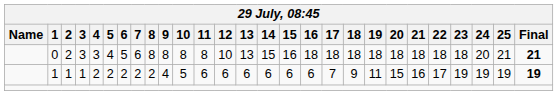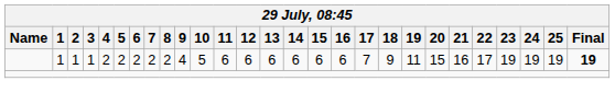 <table class=wikitable style="text-align:center; width: 55%">
 <tr>
 <th colspan=27><em>29 July, 08:45</em></th>
 </tr>
 <tr>
 <th>Name</th>
 <th>1</th>
 <th>2</th>
 <th>3</th>
 <th>4</th>
 <th>5</th>
 <th>6</th>
 <th>7</th>
 <th>8</th>
 <th>9</th>
 <th>10</th>
 <th>11</th>
 <th>12</th>
 <th>13</th>
 <th>14</th>
 <th>15</th>
 <th>16</th>
 <th>17</th>
 <th>18</th>
 <th>19</th>
 <th>20</th>
 <th>21</th>
 <th>22</th>
 <th>23</th>
 <th>24</th>
 <th>25</th>
 <th>Final</th>
 </tr>
 <tr>
-<td align=left><strong></strong></td>
-<td>0</td>
-<td>2</td>
-<td>3</td>
-<td>3</td>
-<td>4</td>
-<td>5</td>
-<td>6</td>
-<td>8</td>
-<td>8</td>
-<td>8</td>
-<td>8</td>
-<td>10</td>
-<td>13</td>
-<td>15</td>
-<td>16</td>
-<td>18</td>
-<td>18</td>
-<td>18</td>
-<td>18</td>
-<td>18</td>
-<td>18</td>
-<td>18</td>
-<td>18</td>
-<td>20</td>
-<td>21</td>
-<td><strong>21</strong></td>
-</tr>
-<tr>
 <td align=left></td>
 <td>1</td>
 <td>1</td>
 <td>1</td>
 <td>2</td>
 <td>2</td>
 <td>2</td>
 <td>2</td>
 <td>2</td>
 <td>4</td>
 <td>5</td>
 <td>6</td>
 <td>6</td>
 <td>6</td>
 <td>6</td>
 <td>6</td>
 <td>6</td>
 <td>7</td>
 <td>9</td>
 <td>11</td>
 <td>15</td>
 <td>16</td>
 <td>17</td>
 <td>19</td>
 <td>19</td>
 <td>19</td>
 <td><strong>19</strong></td>
 </tr>
 <tr>
 <td colspan=27></td>
 </tr>
 </table>
